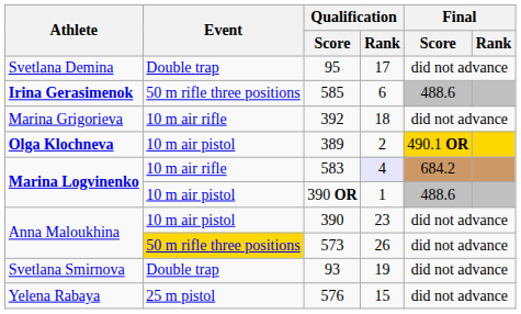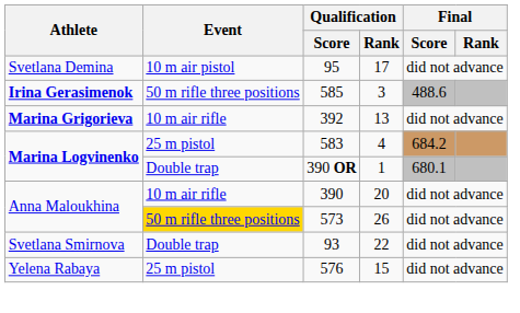 <table class="wikitable" style="font-size:90%">
 <tr>
 <th rowspan="2">Athlete</th>
 <th rowspan="2">Event</th>
 <th colspan="2">Qualification</th>
 <th colspan="2">Final</th>
 </tr>
 <tr>
 <th>Score</th>
 <th>Rank</th>
 <th>Score</th>
 <th>Rank</th>
 </tr>
 <tr>
 <td><a href='#'>Svetlana Demina</a></td>
-<td><a href='#'>Double trap</a></td>
+<td><a href='#'>10 m air pistol</a></td>
 <td align="center">95</td>
 <td align="center">17</td>
 <td colspan="2"  align="center">did not advance</td>
 </tr>
 <tr>
 <td><strong><a href='#'>Irina Gerasimenok</a></strong></td>
 <td><a href='#'>50 m rifle three positions</a></td>
 <td align="center">585</td>
-<td align="center">6</td>
+<td align="center">3</td>
 <td align="center" bgcolor="silver">488.6</td>
 <td align="center" bgcolor="silver"></td>
 </tr>
 <tr>
-<td><a href='#'>Marina Grigorieva</a></td>
+<td><strong><a href='#'>Marina Grigorieva</a></strong></td>
 <td><a href='#'>10 m air rifle</a></td>
 <td align="center">392</td>
-<td align="center">18</td>
+<td align="center">13</td>
 <td colspan="2"  align="center">did not advance</td>
 </tr>
 <tr>
-<td><strong><a href='#'>Olga Klochneva</a></strong></td>
-<td><a href='#'>10 m air pistol</a></td>
-<td align="center">389</td>
-<td align="center">2</td>
-<td align="center" bgcolor="gold">490.1 <strong>OR</strong></td>
-<td align="center" bgcolor="gold"></td>
-</tr>
-<tr>
 <td rowspan=2><strong><a href='#'>Marina Logvinenko</a></strong></td>
-<td><a href='#'>10 m air rifle</a></td>
+<td><a href='#'>25 m pistol</a></td>
 <td align="center">583</td>
-<td align="center" style="background: lavender;">4</td>
+<td align="center">4</td>
 <td align="center" bgcolor=cc9966>684.2</td>
 <td align="center" bgcolor=cc9966></td>
 </tr>
 <tr>
-<td><a href='#'>10 m air pistol</a></td>
+<td><a href='#'>Double trap</a></td>
 <td align="center">390 <strong>OR</strong></td>
 <td align="center">1</td>
-<td align="center" bgcolor="silver">488.6</td>
+<td align="center" bgcolor="silver">680.1</td>
 <td align="center" bgcolor="silver"></td>
 </tr>
 <tr>
 <td rowspan=2><a href='#'>Anna Maloukhina</a></td>
-<td><a href='#'>10 m air pistol</a></td>
+<td><a href='#'>10 m air rifle</a></td>
 <td align="center">390</td>
-<td align="center">23</td>
+<td align="center">20</td>
 <td colspan="2"  align="center">did not advance</td>
 </tr>
 <tr>
 <td style="background: gold;"><a href='#'>50 m rifle three positions</a></td>
 <td align="center">573</td>
 <td align="center">26</td>
 <td colspan="2"  align="center">did not advance</td>
 </tr>
 <tr>
 <td><a href='#'>Svetlana Smirnova</a></td>
 <td><a href='#'>Double trap</a></td>
 <td align="center">93</td>
-<td align="center">19</td>
+<td align="center">22</td>
 <td colspan="2"  align="center">did not advance</td>
 </tr>
 <tr>
 <td><a href='#'>Yelena Rabaya</a></td>
 <td><a href='#'>25 m pistol</a></td>
 <td align="center">576</td>
 <td align="center">15</td>
 <td colspan="2"  align="center">did not advance</td>
 </tr>
 </table>
